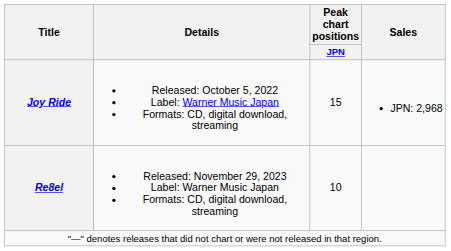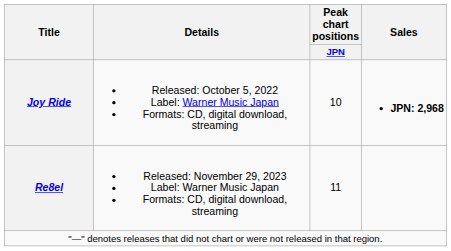 <table class="wikitable plainrowheaders" style="text-align:center;" border="1">
 <tr>
 <th scope="col" rowspan="2" style="width:8em;">Title</th>
 <th scope="col" rowspan="2" style="width:20em;">Details</th>
 <th scope="col" colspan="1">Peak chart positions</th>
 <th scope="col" rowspan="2">Sales</th>
 </tr>
 <tr>
 <th scope="col" style="width:4em;font-size:90%;"><a href='#'>JPN</a><br></th>
 </tr>
 <tr>
 <th scope="row"><em><a href='#'>Joy Ride</a></em></th>
 <td><br><ul><li>Released: October 5, 2022 </li><li>Label: <a href='#'>Warner Music Japan</a></li><li>Formats: CD, digital download, streaming</li></ul></td>
-<td>15</td>
-<td><br><ul><li>JPN: 2,968</li></ul></td>
+<td>10</td>
+<td><strong><br><ul><li>JPN: 2,968</li></ul></strong></td>
 </tr>
 <tr>
 <th scope="row"><em><a href='#'>Re8el</a></em></th>
 <td><br><ul><li>Released: November 29, 2023 </li><li>Label: Warner Music Japan</li><li>Formats: CD, digital download, streaming</li></ul></td>
-<td>10</td>
+<td>11</td>
 <td></td>
 </tr>
 <tr>
 <td colspan="6" style="font-size:90%" align="center">"—" denotes releases that did not chart or were not released in that region.</td>
 </tr>
 </table>
